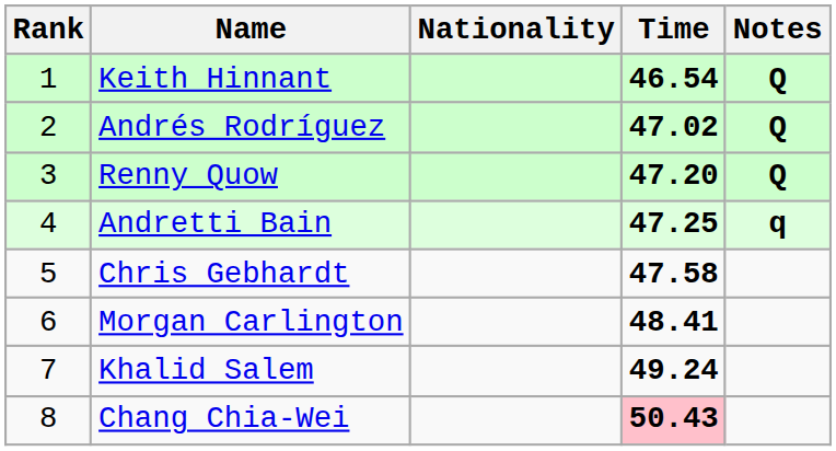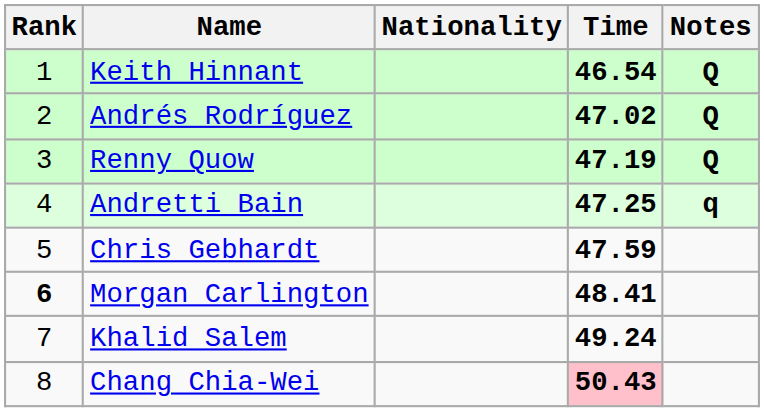 <table class="wikitable sortable" style="text-align:center">
 <tr>
 <th>Rank</th>
 <th>Name</th>
 <th>Nationality</th>
 <th>Time</th>
 <th>Notes</th>
 </tr>
 <tr bgcolor=ccffcc>
 <td>1</td>
 <td align=left><a href='#'>Keith Hinnant</a></td>
 <td align=left></td>
 <td><strong>46.54</strong></td>
 <td><strong>Q</strong></td>
 </tr>
 <tr bgcolor=ccffcc>
 <td>2</td>
 <td align=left><a href='#'>Andrés Rodríguez</a></td>
 <td align=left></td>
 <td><strong>47.02</strong></td>
 <td><strong>Q</strong></td>
 </tr>
 <tr bgcolor=ccffcc>
 <td>3</td>
 <td align=left><a href='#'>Renny Quow</a></td>
 <td align=left></td>
-<td><strong>47.20</strong></td>
+<td><strong>47.19</strong></td>
 <td><strong>Q</strong></td>
 </tr>
 <tr bgcolor=ddffdd>
 <td>4</td>
 <td align=left><a href='#'>Andretti Bain</a></td>
 <td align=left></td>
 <td><strong>47.25</strong></td>
 <td><strong>q</strong></td>
 </tr>
 <tr>
 <td>5</td>
 <td align=left><a href='#'>Chris Gebhardt</a></td>
 <td align=left></td>
-<td><strong>47.58</strong></td>
+<td><strong>47.59</strong></td>
 <td></td>
 </tr>
 <tr>
-<td>6</td>
+<td><strong>6</strong></td>
 <td align=left><a href='#'>Morgan Carlington</a></td>
 <td align=left></td>
 <td><strong>48.41</strong></td>
 <td></td>
 </tr>
 <tr>
 <td>7</td>
 <td align=left><a href='#'>Khalid Salem</a></td>
 <td align=left></td>
 <td><strong>49.24</strong></td>
 <td></td>
 </tr>
 <tr>
 <td>8</td>
 <td align=left><a href='#'>Chang Chia-Wei</a></td>
 <td align=left></td>
 <td style="background: pink;"><strong>50.43</strong></td>
 <td></td>
 </tr>
 </table>
